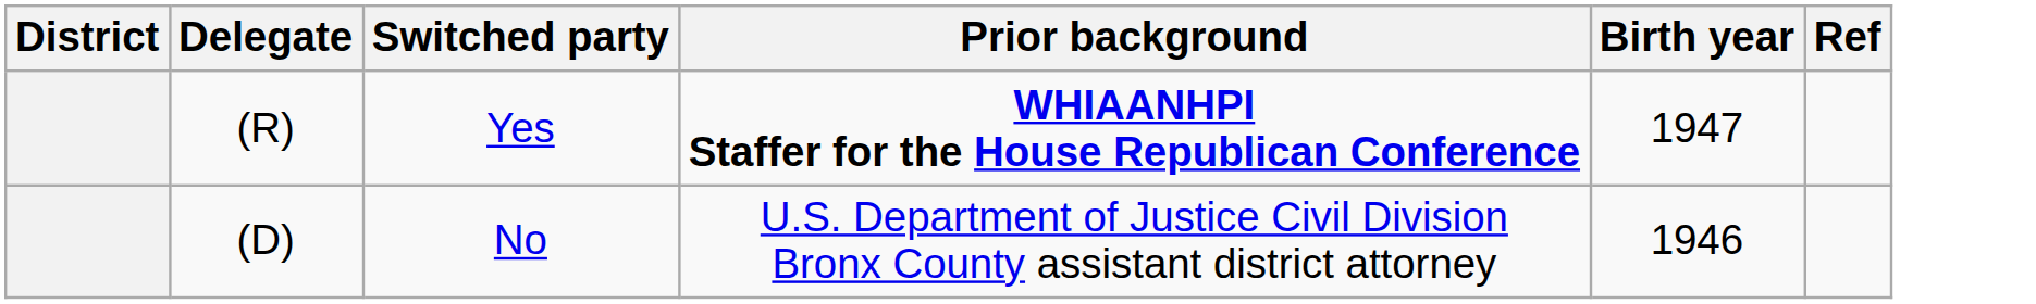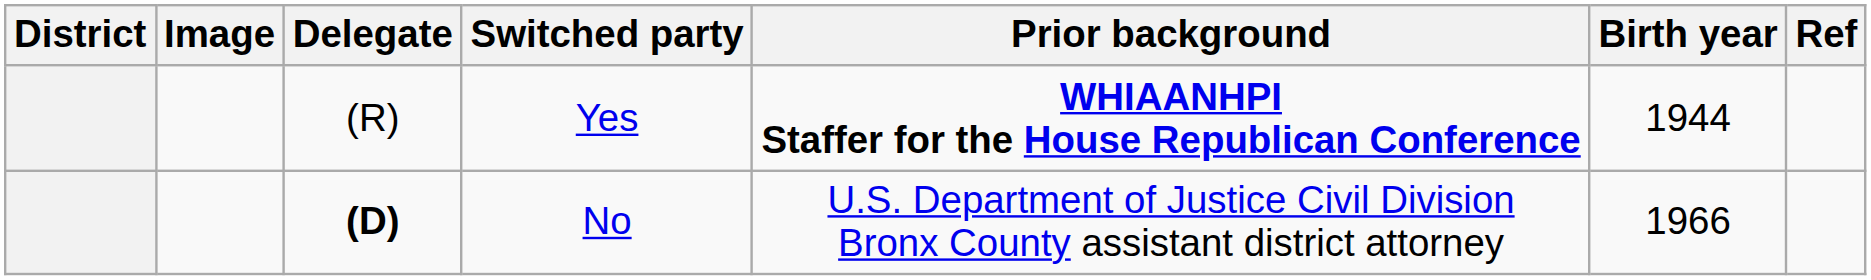 <table class="sortable wikitable" style="text-align:center">
 <tr>
 <th>District</th>
+<th>Image</th>
 <th>Delegate</th>
 <th>Switched party</th>
 <th>Prior background</th>
 <th>Birth year</th>
 <th>Ref</th>
 </tr>
 <tr>
 <th></th>
+<td></td>
 <td> (R)</td>
 <td><a href='#'>Yes</a><br></td>
 <td><strong><a href='#'>WHIAANHPI</a><br>Staffer for the <a href='#'>House Republican Conference</a></strong></td>
-<td>1947</td>
+<td>1944</td>
 <td></td>
 </tr>
 <tr>
 <th></th>
-<td> (D)</td>
+<td></td>
+<td><strong> (D)</strong></td>
 <td><a href='#'>No</a><br></td>
 <td><a href='#'>U.S. Department of Justice Civil Division</a><br><a href='#'>Bronx County</a> assistant district attorney</td>
-<td>1946</td>
+<td>1966</td>
 <td></td>
 </tr>
 </table>
